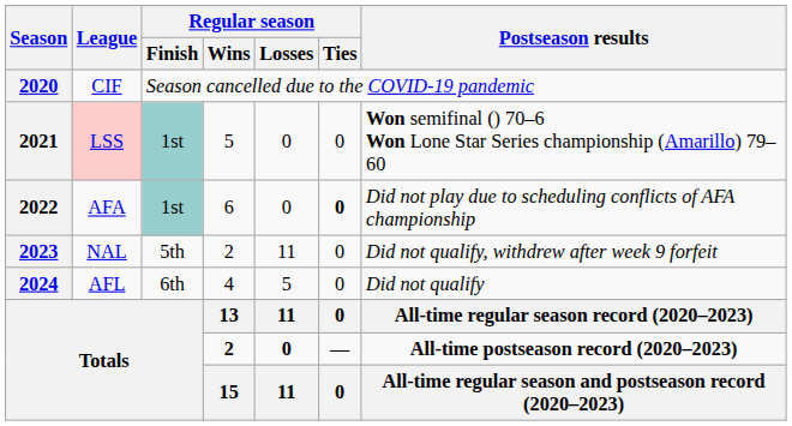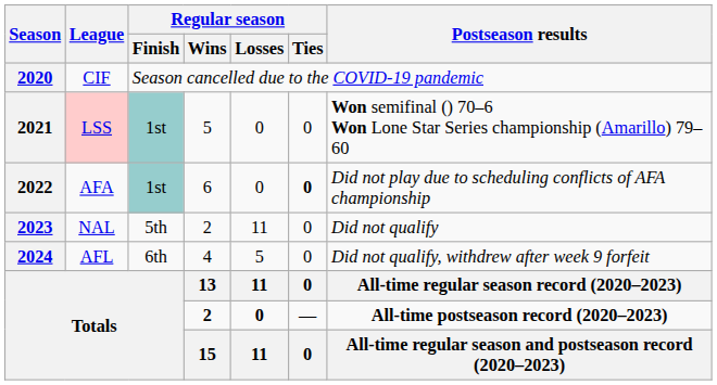 <table class="wikitable" style="text-align:center; font-size: 95%;">
 <tr>
 <th rowspan="2"><a href='#'>Season</a></th>
 <th rowspan="2"><a href='#'>League</a><br></th>
 <th colspan="4"><a href='#'>Regular season</a></th>
 <th rowspan="2"><a href='#'>Postseason</a> results</th>
 </tr>
 <tr>
 <th>Finish</th>
 <th>Wins</th>
 <th>Losses</th>
 <th>Ties</th>
 </tr>
 <tr>
 <th><a href='#'>2020</a></th>
 <td><a href='#'>CIF</a></td>
 <td colspan=5; align=left><em>Season cancelled due to the <a href='#'>COVID-19 pandemic</a></em></td>
 </tr>
 <tr>
 <th>2021</th>
 <td bgcolor=#fcc><a href='#'>LSS</a></td>
 <td bgcolor=#96cdcd>1st</td>
 <td>5</td>
 <td>0</td>
 <td>0</td>
 <td align=left><strong>Won</strong> semifinal () 70–6<br> <strong>Won</strong> Lone Star Series championship (<a href='#'>Amarillo</a>) 79–60</td>
 </tr>
 <tr>
 <th>2022</th>
 <td><a href='#'>AFA</a></td>
 <td bgcolor=#96cdcd>1st</td>
 <td>6</td>
 <td>0</td>
 <td><strong>0</strong></td>
 <td align=left><em>Did not play due to scheduling conflicts of AFA championship</em></td>
 </tr>
 <tr>
 <th><a href='#'>2023</a></th>
 <td><a href='#'>NAL</a></td>
 <td>5th</td>
 <td>2</td>
 <td>11</td>
 <td>0</td>
-<td align=left><em>Did not qualify, withdrew after week 9 forfeit</em></td>
+<td align=left><em>Did not qualify</em></td>
 </tr>
 <tr>
 <th><a href='#'>2024</a></th>
 <td><a href='#'>AFL</a></td>
 <td>6th</td>
 <td>4</td>
 <td>5</td>
 <td>0</td>
-<td align=left><em>Did not qualify</em></td>
+<td align=left><em>Did not qualify, withdrew after week 9 forfeit</em></td>
 </tr>
 <tr>
 <th rowspan="3" colspan="3">Totals</th>
 <th>13</th>
 <th>11</th>
 <th>0</th>
 <th>All-time regular season record (2020–2023)</th>
 </tr>
 <tr>
 <td><strong>2</strong></td>
 <td><strong>0</strong></td>
 <td>—</td>
 <td><strong>All-time postseason record (2020–2023)</strong></td>
 </tr>
 <tr>
 <th>15</th>
 <th>11</th>
 <th>0</th>
 <th>All-time regular season and postseason record (2020–2023)</th>
 </tr>
 </table>
